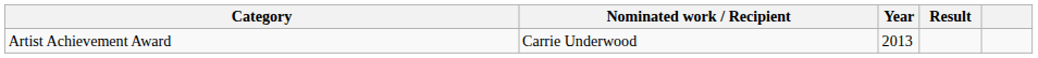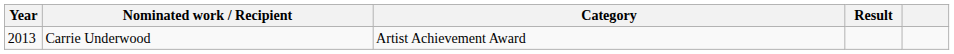 <table class="wikitable plainrowheaders" style="width:85%;">
 <tr>
+<th scope="col" style="width:4%;">Year</th>
+<th scope="col" style="width:35%;">Nominated work / Recipient</th>
 <th scope="col" style="width:50%;">Category</th>
-<th scope="col" style="width:35%;">Nominated work / Recipient</th>
-<th scope="col" style="width:4%;">Year</th>
 <th scope="col" style="width:6%;">Result</th>
 <th scope="col" style="width:6%;"></th>
 </tr>
 <tr>
+<td>2013</td>
+<td>Carrie Underwood</td>
 <td>Artist Achievement Award</td>
-<td>Carrie Underwood</td>
-<td>2013</td>
 <td></td>
 <td></td>
 </tr>
 </table>
